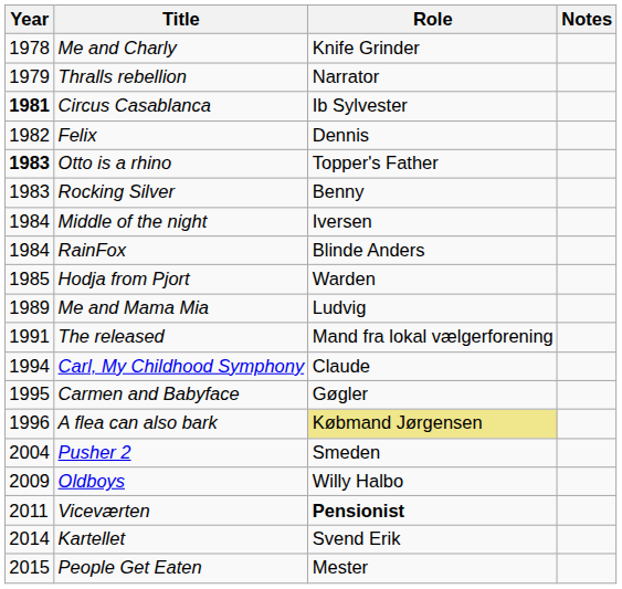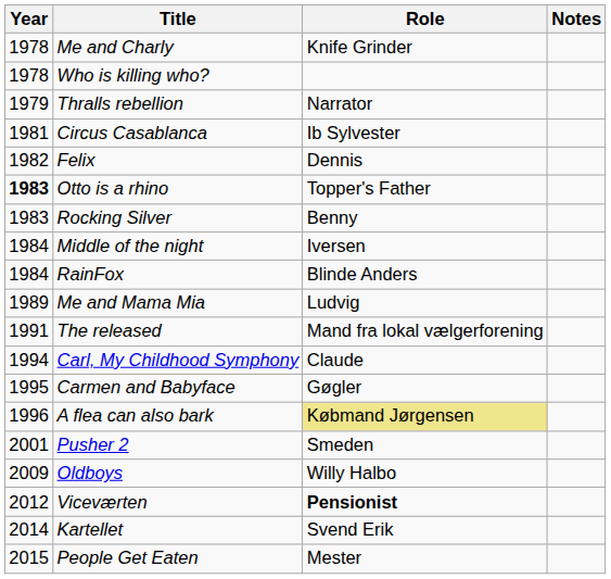 <table class="wikitable">
 <tr>
 <th>Year</th>
 <th>Title</th>
 <th>Role</th>
 <th>Notes</th>
 </tr>
 <tr>
 <td>1978</td>
 <td><em>Me and Charly</em></td>
 <td>Knife Grinder</td>
 <td></td>
 </tr>
 <tr>
+<td>1978</td>
+<td><em>Who is killing who?</em></td>
+<td></td>
+<td></td>
+</tr>
+<tr>
 <td>1979</td>
 <td><em>Thralls rebellion</em></td>
 <td>Narrator</td>
 <td></td>
 </tr>
 <tr>
-<td><strong>1981</strong></td>
+<td>1981</td>
 <td><em>Circus Casablanca</em></td>
 <td>Ib Sylvester</td>
 <td></td>
 </tr>
 <tr>
 <td>1982</td>
 <td><em>Felix</em></td>
 <td>Dennis</td>
 <td></td>
 </tr>
 <tr>
 <td><strong>1983</strong></td>
 <td><em>Otto is a rhino</em></td>
 <td>Topper's Father</td>
 <td></td>
 </tr>
 <tr>
 <td>1983</td>
 <td><em>Rocking Silver</em></td>
 <td>Benny</td>
 </tr>
 <tr>
 <td>1984</td>
 <td><em>Middle of the night</em></td>
 <td>Iversen</td>
 <td></td>
 </tr>
 <tr>
 <td>1984</td>
 <td><em>RainFox</em></td>
 <td>Blinde Anders</td>
 <td></td>
 </tr>
 <tr>
-<td>1985</td>
-<td><em>Hodja from Pjort</em></td>
-<td>Warden</td>
-<td></td>
-</tr>
-<tr>
 <td>1989</td>
 <td><em>Me and Mama Mia</em></td>
 <td>Ludvig</td>
 <td></td>
 </tr>
 <tr>
 <td>1991</td>
 <td><em>The released</em></td>
 <td>Mand fra lokal vælgerforening</td>
 <td></td>
 </tr>
 <tr>
 <td>1994</td>
 <td><em><a href='#'>Carl, My Childhood Symphony</a></em></td>
 <td>Claude</td>
 <td></td>
 </tr>
 <tr>
 <td>1995</td>
 <td><em>Carmen and Babyface</em></td>
 <td>Gøgler</td>
 <td></td>
 </tr>
 <tr>
 <td>1996</td>
 <td><em>A flea can also bark</em></td>
 <td style="background: khaki;">Købmand Jørgensen</td>
 <td></td>
 </tr>
 <tr>
-<td>2004</td>
+<td>2001</td>
 <td><em><a href='#'>Pusher 2</a></em></td>
 <td>Smeden</td>
 <td></td>
 </tr>
 <tr>
 <td>2009</td>
 <td><em><a href='#'>Oldboys</a></em></td>
 <td>Willy Halbo</td>
 <td></td>
 </tr>
 <tr>
-<td>2011</td>
+<td>2012</td>
 <td><em>Viceværten</em></td>
 <td><strong>Pensionist</strong></td>
 <td></td>
 </tr>
 <tr>
 <td>2014</td>
 <td><em>Kartellet</em></td>
 <td>Svend Erik</td>
 <td></td>
 </tr>
 <tr>
 <td>2015</td>
 <td><em>People Get Eaten</em></td>
 <td>Mester</td>
 <td></td>
 </tr>
 </table>
